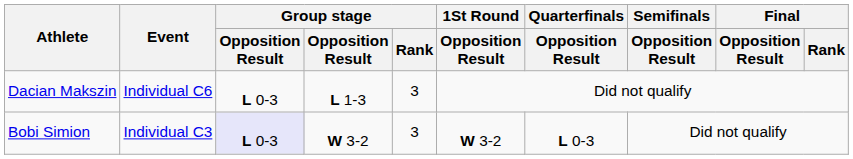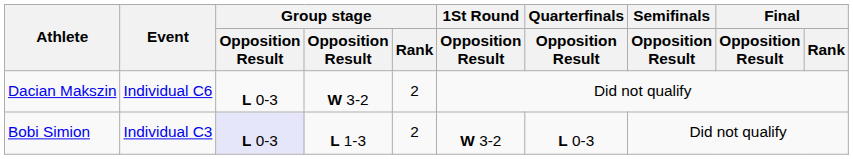 <table class=wikitable>
 <tr>
 <th rowspan="2">Athlete</th>
 <th rowspan="2">Event</th>
 <th colspan="3">Group stage</th>
 <th>1St Round</th>
 <th>Quarterfinals</th>
 <th>Semifinals</th>
 <th colspan="2">Final</th>
 </tr>
 <tr>
 <th>Opposition<br>Result</th>
 <th>Opposition<br>Result</th>
 <th>Rank</th>
 <th>Opposition<br>Result</th>
 <th>Opposition<br>Result</th>
 <th>Opposition<br>Result</th>
 <th>Opposition<br>Result</th>
 <th>Rank</th>
 </tr>
 <tr align=center>
 <td align=left><a href='#'>Dacian Makszin</a></td>
 <td align=left><a href='#'>Individual C6</a></td>
 <td><br><strong>L</strong> 0-3</td>
-<td><br><strong>L</strong> 1-3</td>
-<td>3</td>
+<td><br><strong>W</strong> 3-2</td>
+<td>2</td>
 <td colspan=5>Did not qualify</td>
 </tr>
 <tr align=center>
 <td align=left><a href='#'>Bobi Simion</a></td>
 <td align=left><a href='#'>Individual C3</a></td>
 <td style="background: lavender;"><br><strong>L</strong> 0-3</td>
-<td><br><strong>W</strong> 3-2</td>
-<td>3</td>
+<td><br><strong>L</strong> 1-3</td>
+<td>2</td>
 <td><br><strong>W</strong> 3-2</td>
 <td><br><strong>L</strong> 0-3</td>
 <td colspan=3>Did not qualify</td>
 </tr>
 </table>
